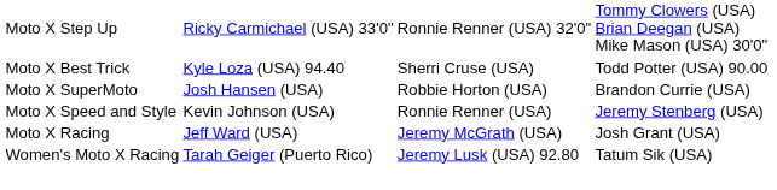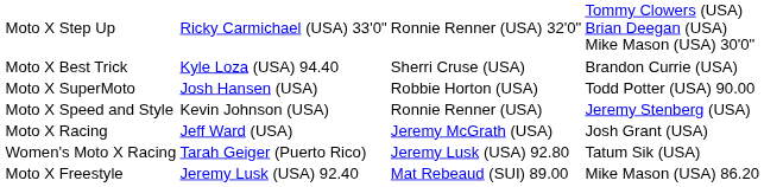 <table>
 <tr>
 <td>Moto X Step Up</td>
 <td><a href='#'>Ricky Carmichael</a>  (USA) 33'0"</td>
 <td>Ronnie Renner  (USA) 32'0"</td>
 <td><a href='#'>Tommy Clowers</a>  (USA)<br><a href='#'>Brian Deegan</a>  (USA)<br>Mike Mason  (USA) 30'0"</td>
 </tr>
 <tr>
 <td>Moto X Best Trick</td>
 <td><a href='#'>Kyle Loza</a>  (USA) 94.40</td>
 <td>Sherri Cruse  (USA)</td>
-<td>Todd Potter  (USA) 90.00</td>
+<td>Brandon Currie  (USA)</td>
 </tr>
 <tr>
 <td>Moto X SuperMoto</td>
 <td><a href='#'>Josh Hansen</a>  (USA)</td>
 <td>Robbie Horton  (USA)</td>
-<td>Brandon Currie  (USA)</td>
+<td>Todd Potter  (USA) 90.00</td>
 </tr>
 <tr>
 <td>Moto X Speed and Style</td>
 <td>Kevin Johnson  (USA)</td>
 <td>Ronnie Renner  (USA)</td>
 <td><a href='#'>Jeremy Stenberg</a>  (USA)</td>
 </tr>
 <tr>
 <td>Moto X Racing</td>
 <td><a href='#'>Jeff Ward</a>  (USA)</td>
 <td><a href='#'>Jeremy McGrath</a>  (USA)</td>
 <td>Josh Grant  (USA)</td>
 </tr>
 <tr>
 <td>Women's Moto X Racing</td>
 <td><a href='#'>Tarah Geiger</a>  (Puerto Rico)</td>
 <td><a href='#'>Jeremy Lusk</a>  (USA) 92.80</td>
 <td>Tatum Sik  (USA)</td>
 </tr>
+<tr>
+<td>Moto X Freestyle</td>
+<td><a href='#'>Jeremy Lusk</a>  (USA) 92.40</td>
+<td><a href='#'>Mat Rebeaud</a>  (SUI) 89.00</td>
+<td>Mike Mason  (USA) 86.20</td>
+</tr>
 </table>
